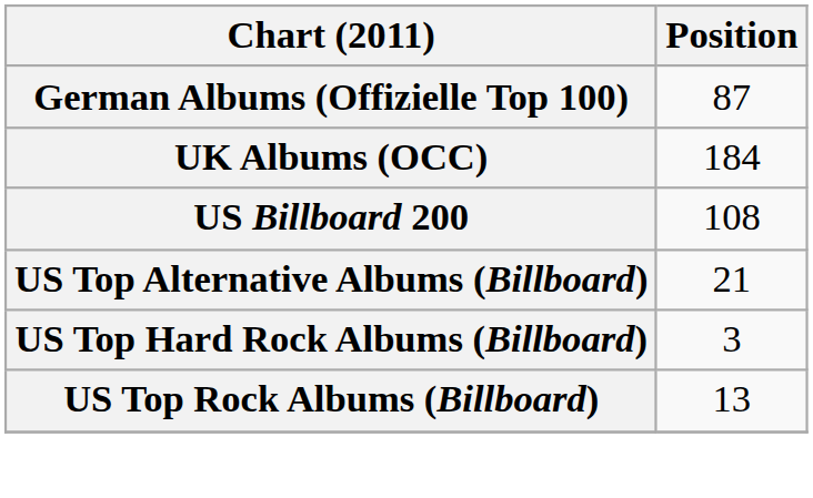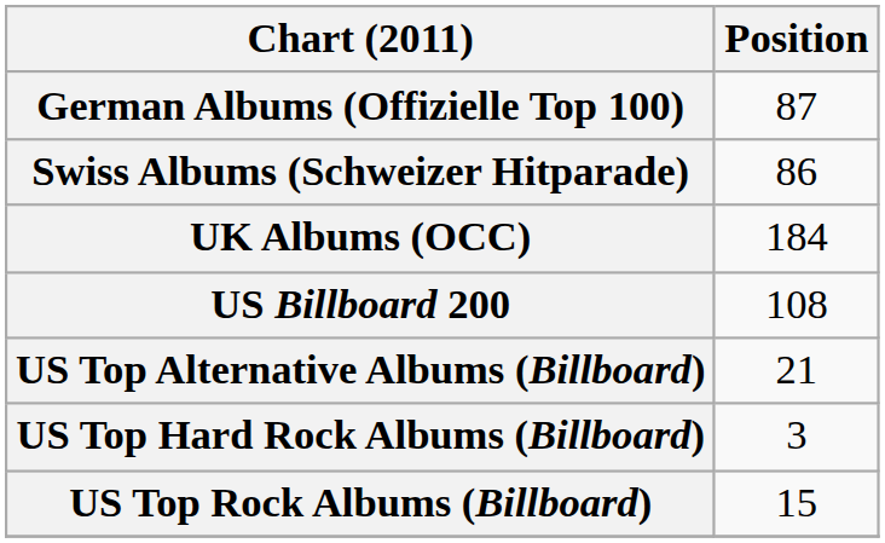 <table class="wikitable plainrowheaders sortable">
 <tr>
 <th>Chart (2011)</th>
 <th>Position</th>
 </tr>
 <tr>
 <th scope="row">German Albums (Offizielle Top 100)</th>
 <td align="center">87</td>
+</tr>
+<tr>
+<th scope="row">Swiss Albums (Schweizer Hitparade)</th>
+<td align="center">86</td>
 </tr>
 <tr>
 <th scope="row">UK Albums (OCC)</th>
 <td align="center">184</td>
 </tr>
 <tr>
 <th scope="row">US <em>Billboard</em> 200</th>
 <td align="center">108</td>
 </tr>
 <tr>
 <th scope="row">US Top Alternative Albums (<em>Billboard</em>)</th>
 <td align="center">21</td>
 </tr>
 <tr>
 <th scope="row">US Top Hard Rock Albums (<em>Billboard</em>)</th>
 <td align="center">3</td>
 </tr>
 <tr>
 <th scope="row">US Top Rock Albums (<em>Billboard</em>)</th>
-<td align="center">13</td>
+<td align="center">15</td>
 </tr>
 <tr>
 </tr>
 </table>
